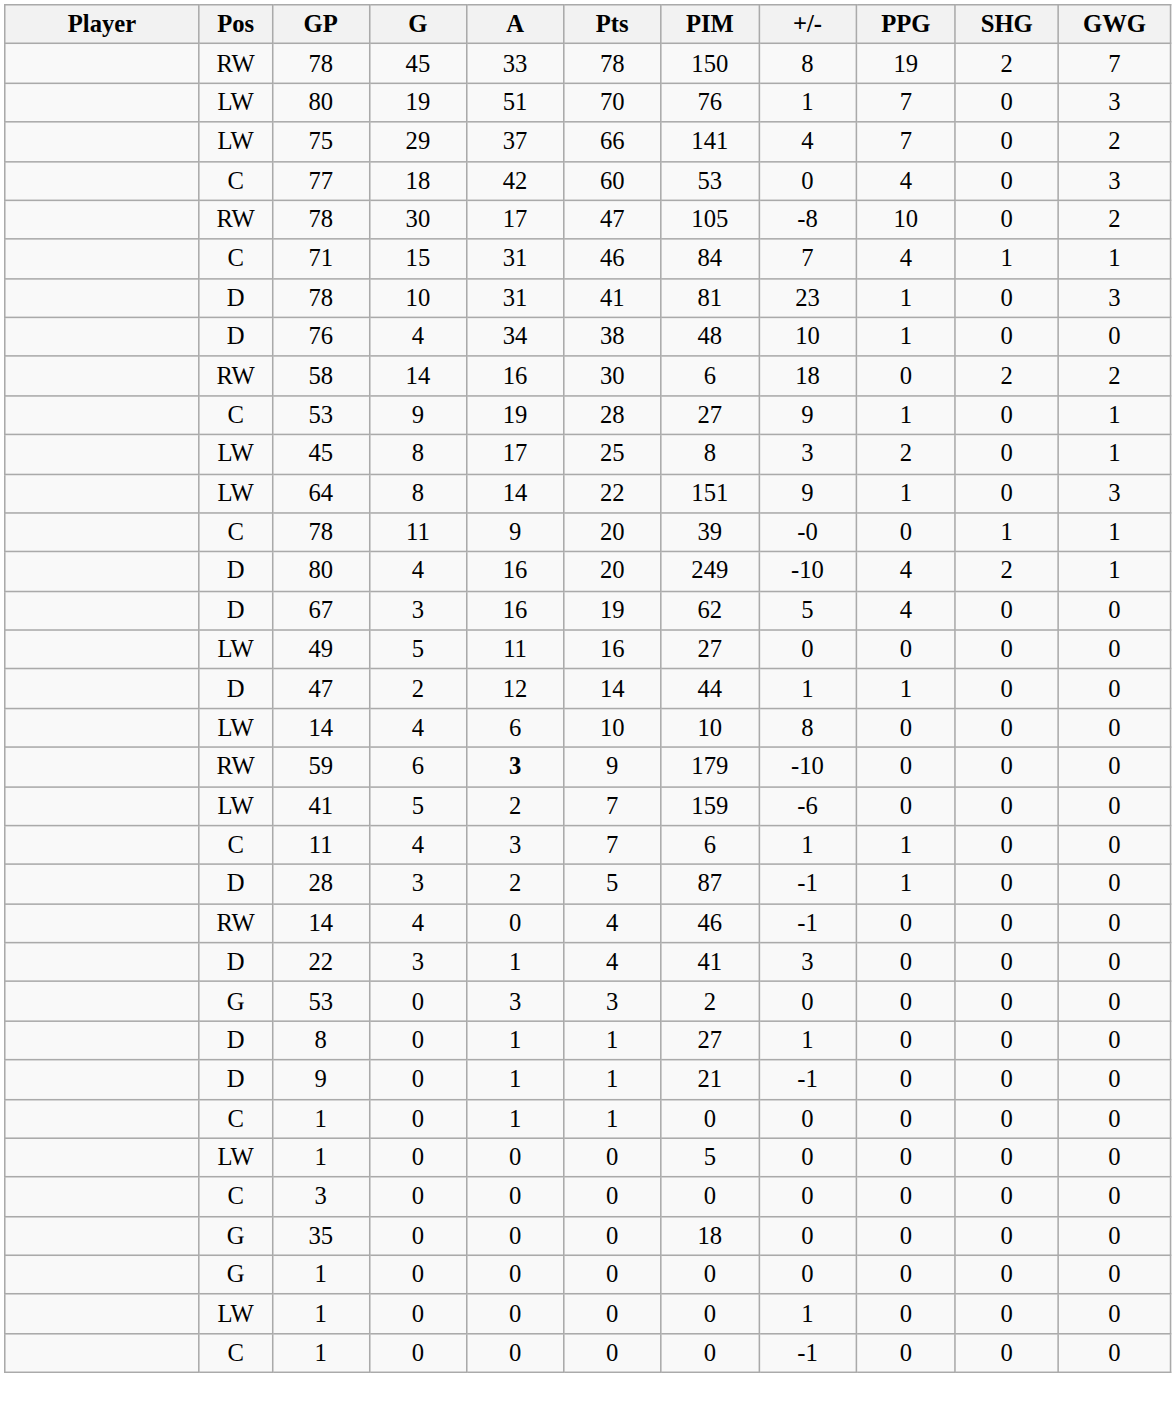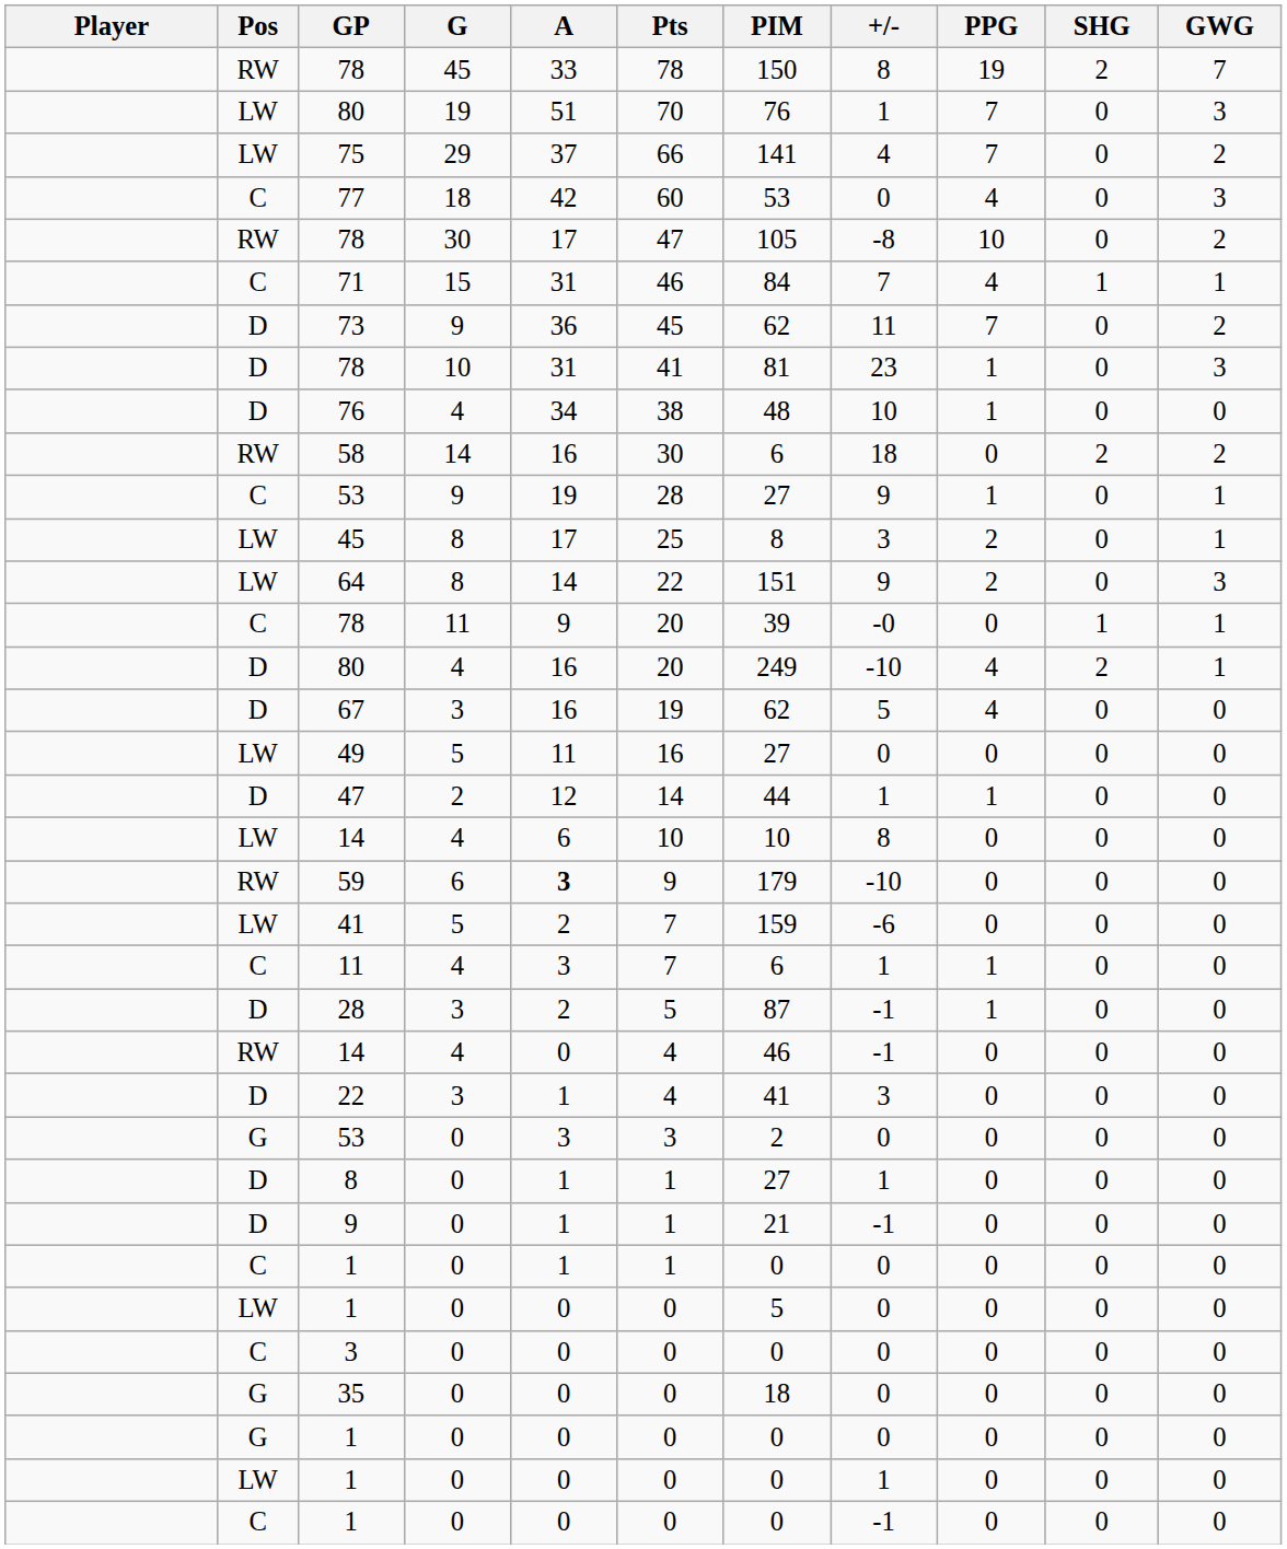 <table class="wikitable sortable" width="60%">
 <tr ALIGN="center">
 <th bgcolor="#DDDDFF" width="10%">Player</th>
 <th bgcolor="#DDDDFF" width="3%" title="Position">Pos</th>
 <th bgcolor="#DDDDFF" width="5%" title="Games played">GP</th>
 <th bgcolor="#DDDDFF" width="5%" title="Goals">G</th>
 <th bgcolor="#DDDDFF" width="5%" title="Assists">A</th>
 <th bgcolor="#DDDDFF" width="5%" title="Points">Pts</th>
 <th bgcolor="#DDDDFF" width="5%" title="Penalties in Minutes">PIM</th>
 <th bgcolor="#DDDDFF" width="5%" title="Plus/Minus">+/-</th>
 <th bgcolor="#DDDDFF" width="5%" title="Power Play Goals">PPG</th>
 <th bgcolor="#DDDDFF" width="5%" title="Short-handed Goals">SHG</th>
 <th bgcolor="#DDDDFF" width="5%" title="Game-winning Goals">GWG</th>
 </tr>
 <tr align="center">
 <td align="right"></td>
 <td>RW</td>
 <td>78</td>
 <td>45</td>
 <td>33</td>
 <td>78</td>
 <td>150</td>
 <td>8</td>
 <td>19</td>
 <td>2</td>
 <td>7</td>
 </tr>
 <tr align="center">
 <td align="right"></td>
 <td>LW</td>
 <td>80</td>
 <td>19</td>
 <td>51</td>
 <td>70</td>
 <td>76</td>
 <td>1</td>
 <td>7</td>
 <td>0</td>
 <td>3</td>
 </tr>
 <tr align="center">
 <td align="right"></td>
 <td>LW</td>
 <td>75</td>
 <td>29</td>
 <td>37</td>
 <td>66</td>
 <td>141</td>
 <td>4</td>
 <td>7</td>
 <td>0</td>
 <td>2</td>
 </tr>
 <tr align="center">
 <td align="right"></td>
 <td>C</td>
 <td>77</td>
 <td>18</td>
 <td>42</td>
 <td>60</td>
 <td>53</td>
 <td>0</td>
 <td>4</td>
 <td>0</td>
 <td>3</td>
 </tr>
 <tr align="center">
 <td align="right"></td>
 <td>RW</td>
 <td>78</td>
 <td>30</td>
 <td>17</td>
 <td>47</td>
 <td>105</td>
 <td>-8</td>
 <td>10</td>
 <td>0</td>
 <td>2</td>
 </tr>
 <tr align="center">
 <td align="right"></td>
 <td>C</td>
 <td>71</td>
 <td>15</td>
 <td>31</td>
 <td>46</td>
 <td>84</td>
 <td>7</td>
 <td>4</td>
 <td>1</td>
 <td>1</td>
 </tr>
 <tr align="center">
 <td align="right"></td>
 <td>D</td>
+<td>73</td>
+<td>9</td>
+<td>36</td>
+<td>45</td>
+<td>62</td>
+<td>11</td>
+<td>7</td>
+<td>0</td>
+<td>2</td>
+</tr>
+<tr align="center">
+<td align="right"></td>
+<td>D</td>
 <td>78</td>
 <td>10</td>
 <td>31</td>
 <td>41</td>
 <td>81</td>
 <td>23</td>
 <td>1</td>
 <td>0</td>
 <td>3</td>
 </tr>
 <tr align="center">
 <td align="right"></td>
 <td>D</td>
 <td>76</td>
 <td>4</td>
 <td>34</td>
 <td>38</td>
 <td>48</td>
 <td>10</td>
 <td>1</td>
 <td>0</td>
 <td>0</td>
 </tr>
 <tr align="center">
 <td align="right"></td>
 <td>RW</td>
 <td>58</td>
 <td>14</td>
 <td>16</td>
 <td>30</td>
 <td>6</td>
 <td>18</td>
 <td>0</td>
 <td>2</td>
 <td>2</td>
 </tr>
 <tr align="center">
 <td align="right"></td>
 <td>C</td>
 <td>53</td>
 <td>9</td>
 <td>19</td>
 <td>28</td>
 <td>27</td>
 <td>9</td>
 <td>1</td>
 <td>0</td>
 <td>1</td>
 </tr>
 <tr align="center">
 <td align="right"></td>
 <td>LW</td>
 <td>45</td>
 <td>8</td>
 <td>17</td>
 <td>25</td>
 <td>8</td>
 <td>3</td>
 <td>2</td>
 <td>0</td>
 <td>1</td>
 </tr>
 <tr align="center">
 <td align="right"></td>
 <td>LW</td>
 <td>64</td>
 <td>8</td>
 <td>14</td>
 <td>22</td>
 <td>151</td>
 <td>9</td>
-<td>1</td>
+<td>2</td>
 <td>0</td>
 <td>3</td>
 </tr>
 <tr align="center">
 <td align="right"></td>
 <td>C</td>
 <td>78</td>
 <td>11</td>
 <td>9</td>
 <td>20</td>
 <td>39</td>
 <td>-0</td>
 <td>0</td>
 <td>1</td>
 <td>1</td>
 </tr>
 <tr align="center">
 <td align="right"></td>
 <td>D</td>
 <td>80</td>
 <td>4</td>
 <td>16</td>
 <td>20</td>
 <td>249</td>
 <td>-10</td>
 <td>4</td>
 <td>2</td>
 <td>1</td>
 </tr>
 <tr align="center">
 <td align="right"></td>
 <td>D</td>
 <td>67</td>
 <td>3</td>
 <td>16</td>
 <td>19</td>
 <td>62</td>
 <td>5</td>
 <td>4</td>
 <td>0</td>
 <td>0</td>
 </tr>
 <tr align="center">
 <td align="right"></td>
 <td>LW</td>
 <td>49</td>
 <td>5</td>
 <td>11</td>
 <td>16</td>
 <td>27</td>
 <td>0</td>
 <td>0</td>
 <td>0</td>
 <td>0</td>
 </tr>
 <tr align="center">
 <td align="right"></td>
 <td>D</td>
 <td>47</td>
 <td>2</td>
 <td>12</td>
 <td>14</td>
 <td>44</td>
 <td>1</td>
 <td>1</td>
 <td>0</td>
 <td>0</td>
 </tr>
 <tr align="center">
 <td align="right"></td>
 <td>LW</td>
 <td>14</td>
 <td>4</td>
 <td>6</td>
 <td>10</td>
 <td>10</td>
 <td>8</td>
 <td>0</td>
 <td>0</td>
 <td>0</td>
 </tr>
 <tr align="center">
 <td align="right"></td>
 <td>RW</td>
 <td>59</td>
 <td>6</td>
 <td><strong>3</strong></td>
 <td>9</td>
 <td>179</td>
 <td>-10</td>
 <td>0</td>
 <td>0</td>
 <td>0</td>
 </tr>
 <tr align="center">
 <td align="right"></td>
 <td>LW</td>
 <td>41</td>
 <td>5</td>
 <td>2</td>
 <td>7</td>
 <td>159</td>
 <td>-6</td>
 <td>0</td>
 <td>0</td>
 <td>0</td>
 </tr>
 <tr align="center">
 <td align="right"></td>
 <td>C</td>
 <td>11</td>
 <td>4</td>
 <td>3</td>
 <td>7</td>
 <td>6</td>
 <td>1</td>
 <td>1</td>
 <td>0</td>
 <td>0</td>
 </tr>
 <tr align="center">
 <td align="right"></td>
 <td>D</td>
 <td>28</td>
 <td>3</td>
 <td>2</td>
 <td>5</td>
 <td>87</td>
 <td>-1</td>
 <td>1</td>
 <td>0</td>
 <td>0</td>
 </tr>
 <tr align="center">
 <td align="right"></td>
 <td>RW</td>
 <td>14</td>
 <td>4</td>
 <td>0</td>
 <td>4</td>
 <td>46</td>
 <td>-1</td>
 <td>0</td>
 <td>0</td>
 <td>0</td>
 </tr>
 <tr align="center">
 <td align="right"></td>
 <td>D</td>
 <td>22</td>
 <td>3</td>
 <td>1</td>
 <td>4</td>
 <td>41</td>
 <td>3</td>
 <td>0</td>
 <td>0</td>
 <td>0</td>
 </tr>
 <tr align="center">
 <td align="right"></td>
 <td>G</td>
 <td>53</td>
 <td>0</td>
 <td>3</td>
 <td>3</td>
 <td>2</td>
 <td>0</td>
 <td>0</td>
 <td>0</td>
 <td>0</td>
 </tr>
 <tr align="center">
 <td align="right"></td>
 <td>D</td>
 <td>8</td>
 <td>0</td>
 <td>1</td>
 <td>1</td>
 <td>27</td>
 <td>1</td>
 <td>0</td>
 <td>0</td>
 <td>0</td>
 </tr>
 <tr align="center">
 <td align="right"></td>
 <td>D</td>
 <td>9</td>
 <td>0</td>
 <td>1</td>
 <td>1</td>
 <td>21</td>
 <td>-1</td>
 <td>0</td>
 <td>0</td>
 <td>0</td>
 </tr>
 <tr align="center">
 <td align="right"></td>
 <td>C</td>
 <td>1</td>
 <td>0</td>
 <td>1</td>
 <td>1</td>
 <td>0</td>
 <td>0</td>
 <td>0</td>
 <td>0</td>
 <td>0</td>
 </tr>
 <tr align="center">
 <td align="right"></td>
 <td>LW</td>
 <td>1</td>
 <td>0</td>
 <td>0</td>
 <td>0</td>
 <td>5</td>
 <td>0</td>
 <td>0</td>
 <td>0</td>
 <td>0</td>
 </tr>
 <tr align="center">
 <td align="right"></td>
 <td>C</td>
 <td>3</td>
 <td>0</td>
 <td>0</td>
 <td>0</td>
 <td>0</td>
 <td>0</td>
 <td>0</td>
 <td>0</td>
 <td>0</td>
 </tr>
 <tr align="center">
 <td align="right"></td>
 <td>G</td>
 <td>35</td>
 <td>0</td>
 <td>0</td>
 <td>0</td>
 <td>18</td>
 <td>0</td>
 <td>0</td>
 <td>0</td>
 <td>0</td>
 </tr>
 <tr align="center">
 <td align="right"></td>
 <td>G</td>
 <td>1</td>
 <td>0</td>
 <td>0</td>
 <td>0</td>
 <td>0</td>
 <td>0</td>
 <td>0</td>
 <td>0</td>
 <td>0</td>
 </tr>
 <tr align="center">
 <td align="right"></td>
 <td>LW</td>
 <td>1</td>
 <td>0</td>
 <td>0</td>
 <td>0</td>
 <td>0</td>
 <td>1</td>
 <td>0</td>
 <td>0</td>
 <td>0</td>
 </tr>
 <tr align="center">
 <td align="right"></td>
 <td>C</td>
 <td>1</td>
 <td>0</td>
 <td>0</td>
 <td>0</td>
 <td>0</td>
 <td>-1</td>
 <td>0</td>
 <td>0</td>
 <td>0</td>
 </tr>
 </table>
